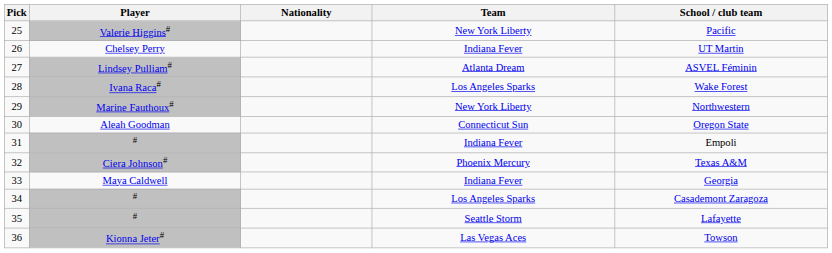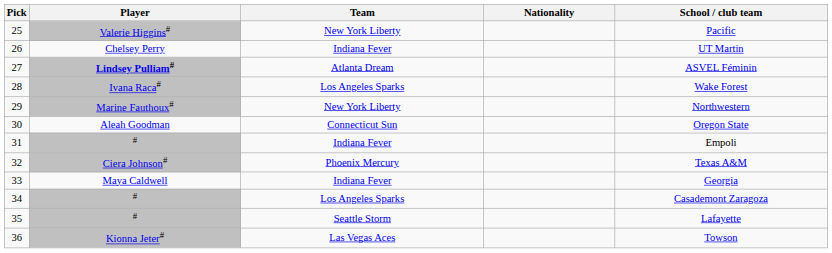 <table class="wikitable" style="text-align: center;">
 <tr>
 <th width=30>Pick</th>
 <th width=333>Player</th>
+<th width=383>Team</th>
 <th width=200>Nationality</th>
-<th width=383>Team</th>
 <th width=333>School / club team</th>
 </tr>
 <tr>
 <td>25</td>
 <td bgcolor="#C0C0C0"><a href='#'>Valerie Higgins</a><sup>#</sup></td>
+<td><a href='#'>New York Liberty</a></td>
 <td></td>
-<td><a href='#'>New York Liberty</a></td>
 <td><a href='#'>Pacific</a></td>
 </tr>
 <tr>
 <td>26</td>
 <td><a href='#'>Chelsey Perry</a></td>
+<td><a href='#'>Indiana Fever</a></td>
 <td></td>
-<td><a href='#'>Indiana Fever</a></td>
 <td><a href='#'>UT Martin</a></td>
 </tr>
 <tr>
 <td>27</td>
-<td bgcolor="#C0C0C0"><a href='#'>Lindsey Pulliam</a><sup>#</sup></td>
+<td bgcolor="#C0C0C0"><strong><a href='#'>Lindsey Pulliam</a><sup>#</sup></strong></td>
+<td><a href='#'>Atlanta Dream</a></td>
 <td></td>
-<td><a href='#'>Atlanta Dream</a></td>
 <td><a href='#'>ASVEL Féminin</a> </td>
 </tr>
 <tr>
 <td>28</td>
 <td bgcolor="#C0C0C0"><a href='#'>Ivana Raca</a><sup>#</sup></td>
+<td><a href='#'>Los Angeles Sparks</a> </td>
 <td></td>
-<td><a href='#'>Los Angeles Sparks</a> </td>
 <td><a href='#'>Wake Forest</a></td>
 </tr>
 <tr>
 <td>29</td>
 <td bgcolor="#C0C0C0"><a href='#'>Marine Fauthoux</a><sup>#</sup></td>
+<td><a href='#'>New York Liberty</a> </td>
 <td></td>
-<td><a href='#'>New York Liberty</a> </td>
 <td><a href='#'>Northwestern</a></td>
 </tr>
 <tr>
 <td>30</td>
 <td><a href='#'>Aleah Goodman</a></td>
+<td><a href='#'>Connecticut Sun</a></td>
 <td></td>
-<td><a href='#'>Connecticut Sun</a></td>
 <td><a href='#'>Oregon State</a></td>
 </tr>
 <tr>
 <td>31</td>
 <td bgcolor="#C0C0C0"><sup>#</sup></td>
+<td><a href='#'>Indiana Fever</a> </td>
 <td></td>
-<td><a href='#'>Indiana Fever</a> </td>
 <td>Empoli </td>
 </tr>
 <tr>
 <td>32</td>
 <td bgcolor="#C0C0C0"><a href='#'>Ciera Johnson</a><sup>#</sup></td>
+<td><a href='#'>Phoenix Mercury</a></td>
 <td></td>
-<td><a href='#'>Phoenix Mercury</a></td>
 <td><a href='#'>Texas A&M</a></td>
 </tr>
 <tr>
 <td>33</td>
 <td><a href='#'>Maya Caldwell</a></td>
+<td><a href='#'>Indiana Fever</a> </td>
 <td></td>
-<td><a href='#'>Indiana Fever</a> </td>
 <td><a href='#'>Georgia</a></td>
 </tr>
 <tr>
 <td>34</td>
 <td bgcolor="#C0C0C0"><sup>#</sup></td>
+<td><a href='#'>Los Angeles Sparks</a></td>
 <td></td>
-<td><a href='#'>Los Angeles Sparks</a></td>
 <td><a href='#'>Casademont Zaragoza</a> </td>
 </tr>
 <tr>
 <td>35</td>
 <td bgcolor="#C0C0C0"><sup>#</sup></td>
+<td><a href='#'>Seattle Storm</a></td>
 <td></td>
-<td><a href='#'>Seattle Storm</a></td>
 <td><a href='#'>Lafayette</a></td>
 </tr>
 <tr>
 <td>36</td>
 <td bgcolor="#C0C0C0"><a href='#'>Kionna Jeter</a><sup>#</sup></td>
+<td><a href='#'>Las Vegas Aces</a></td>
 <td></td>
-<td><a href='#'>Las Vegas Aces</a></td>
 <td><a href='#'>Towson</a></td>
 </tr>
 </table>
